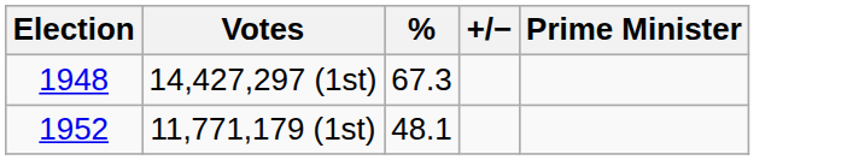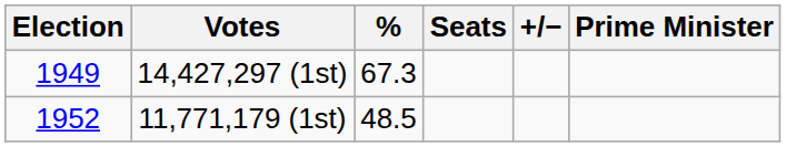 <table class=wikitable style=text-align:center>
 <tr>
 <th>Election</th>
 <th>Votes</th>
 <th>%</th>
+<th>Seats</th>
 <th>+/−</th>
 <th>Prime Minister</th>
 </tr>
 <tr>
-<td><a href='#'>1948</a></td>
+<td><a href='#'>1949</a></td>
 <td>14,427,297 (1st)</td>
 <td>67.3</td>
+<td></td>
 <td></td>
 <td></td>
 </tr>
 <tr>
 <td><a href='#'>1952</a></td>
 <td>11,771,179 (1st)</td>
-<td>48.1</td>
+<td>48.5</td>
+<td></td>
 <td></td>
 <td></td>
 </tr>
 </table>
